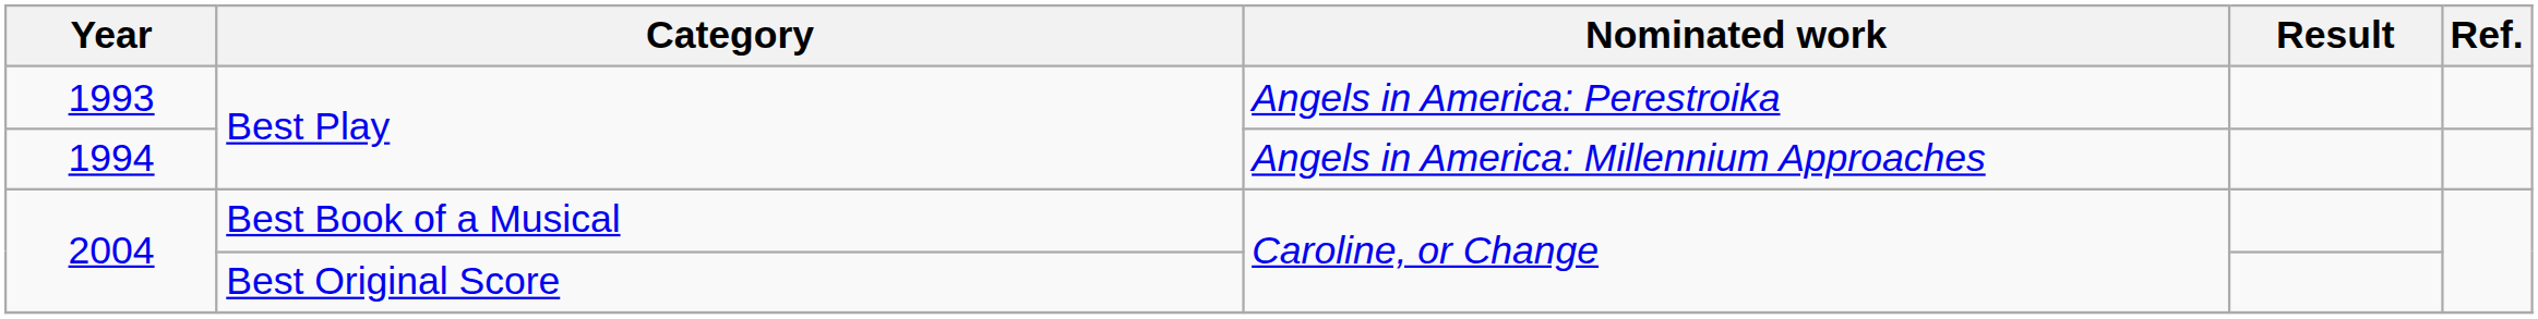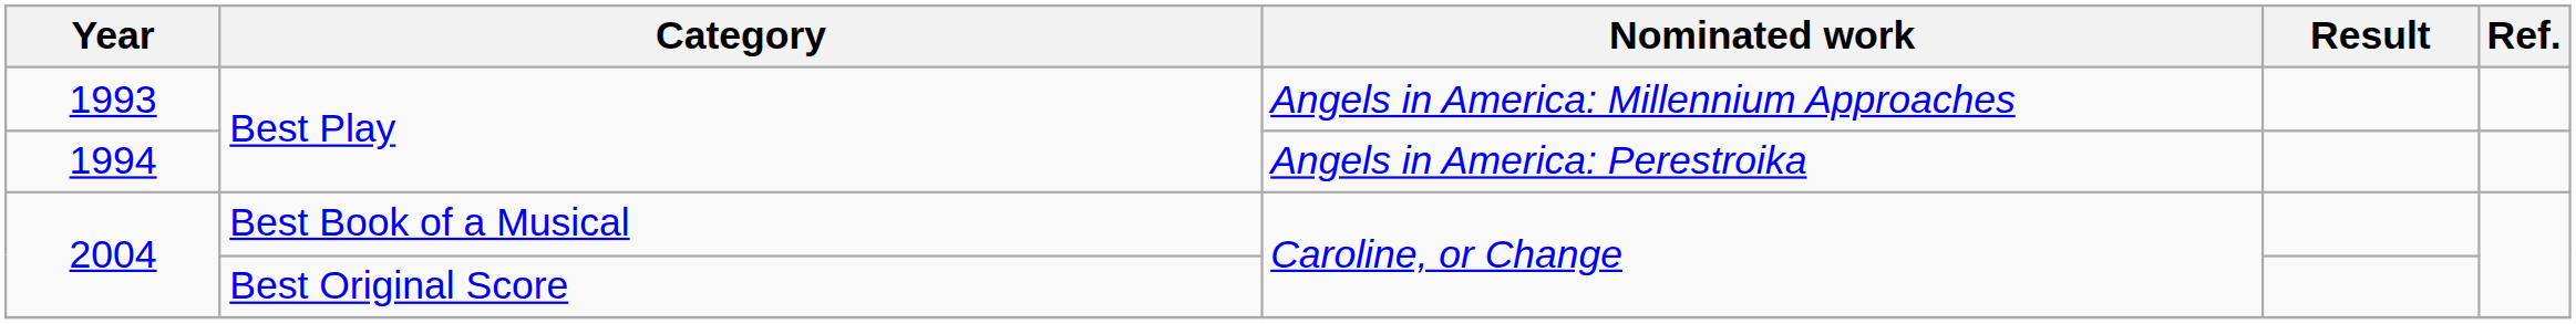 <table class=wikitable>
 <tr>
 <th scope="col" style="width:5em;">Year</th>
 <th scope="col" style="width:26em;">Category</th>
 <th scope="col" style="width:25em;">Nominated work</th>
 <th scope="col" style="width:5em;">Result</th>
 <th>Ref.</th>
 </tr>
 <tr>
 <td style="text-align:center;"><a href='#'>1993</a></td>
 <td rowspan=2><a href='#'>Best Play</a></td>
-<td><em><a href='#'>Angels in America: Perestroika</a></em></td>
+<td><em><a href='#'>Angels in America: Millennium Approaches</a></em></td>
 <td></td>
 <td></td>
 </tr>
 <tr>
 <td style="text-align:center;"><a href='#'>1994</a></td>
-<td><em><a href='#'>Angels in America: Millennium Approaches</a></em></td>
+<td><em><a href='#'>Angels in America: Perestroika</a></em></td>
 <td></td>
 <td></td>
 </tr>
 <tr>
 <td style="text-align:center;", rowspan=2><a href='#'>2004</a></td>
 <td><a href='#'>Best Book of a Musical</a></td>
 <td rowspan=2><em><a href='#'>Caroline, or Change</a></em></td>
 <td></td>
 <td rowspan=2></td>
 </tr>
 <tr>
 <td><a href='#'>Best Original Score</a></td>
 <td></td>
 </tr>
 <tr>
 </tr>
 </table>
